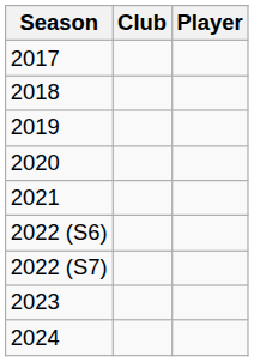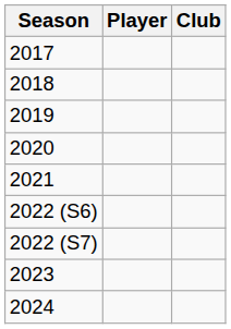 <table class="wikitable sortable">
 <tr>
 <th>Season</th>
+<th>Player</th>
 <th>Club</th>
-<th>Player</th>
 </tr>
 <tr>
 <td>2017</td>
 <td></td>
 <td></td>
 </tr>
 <tr>
 <td>2018</td>
+<td> </td>
 <td></td>
-<td> </td>
 </tr>
 <tr>
 <td>2019</td>
+<td> </td>
 <td></td>
-<td> </td>
 </tr>
 <tr>
 <td>2020</td>
 <td></td>
 <td></td>
 </tr>
 <tr>
 <td>2021</td>
+<td> </td>
 <td></td>
-<td> </td>
 </tr>
 <tr>
 <td>2022 (S6)</td>
 <td></td>
 <td></td>
 </tr>
 <tr>
 <td>2022 (S7)</td>
+<td> </td>
 <td></td>
-<td> </td>
 </tr>
 <tr>
 <td>2023</td>
 <td></td>
 <td></td>
 </tr>
 <tr>
 <td>2024</td>
+<td> </td>
 <td></td>
-<td> </td>
 </tr>
 </table>
